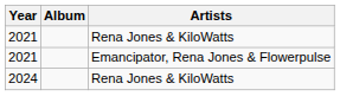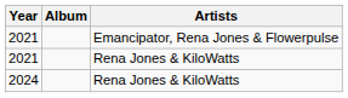 <table class="wikitable sortable">
 <tr>
 <th>Year</th>
 <th>Album</th>
 <th>Artists</th>
 </tr>
 <tr>
 <td>2021</td>
 <td><em></em></td>
-<td>Rena Jones & KiloWatts</td>
+<td>Emancipator, Rena Jones & Flowerpulse</td>
 </tr>
 <tr>
 <td>2021</td>
 <td><em></em></td>
-<td>Emancipator, Rena Jones & Flowerpulse</td>
+<td>Rena Jones & KiloWatts</td>
 </tr>
 <tr>
 <td>2024</td>
 <td><em></em></td>
 <td>Rena Jones & KiloWatts</td>
 </tr>
 </table>
